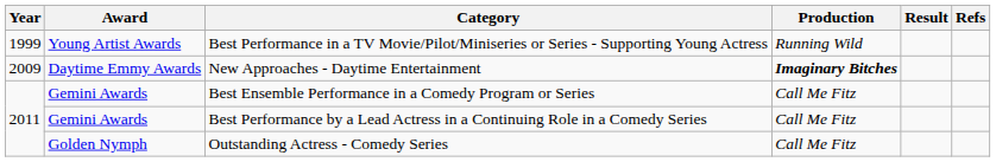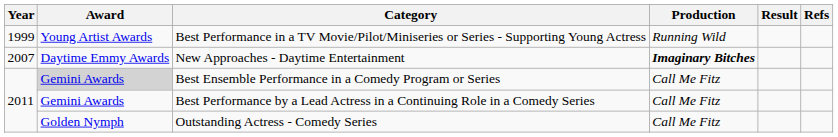 <table class="wikitable sortable">
 <tr>
 <th>Year</th>
 <th>Award</th>
 <th>Category</th>
 <th>Production</th>
 <th>Result</th>
 <th class="unsortable">Refs</th>
 </tr>
 <tr>
 <td>1999</td>
 <td><a href='#'>Young Artist Awards</a></td>
 <td>Best Performance in a TV Movie/Pilot/Miniseries or Series - Supporting Young Actress</td>
 <td><em>Running Wild</em></td>
 <td></td>
 <td></td>
 </tr>
 <tr>
-<td>2009</td>
+<td>2007</td>
 <td><a href='#'>Daytime Emmy Awards</a></td>
 <td>New Approaches - Daytime Entertainment</td>
 <td><strong><em>Imaginary Bitches</em></strong></td>
 <td></td>
 <td></td>
 </tr>
 <tr>
 <td rowspan="3">2011</td>
-<td><a href='#'>Gemini Awards</a></td>
+<td style="background: lightgrey;"><a href='#'>Gemini Awards</a></td>
 <td>Best Ensemble Performance in a Comedy Program or Series</td>
 <td><em>Call Me Fitz</em></td>
 <td></td>
 <td></td>
 </tr>
 <tr>
 <td><a href='#'>Gemini Awards</a></td>
 <td>Best Performance by a Lead Actress in a Continuing Role in a Comedy Series</td>
 <td><em>Call Me Fitz</em></td>
 <td></td>
 <td></td>
 </tr>
 <tr>
 <td><a href='#'>Golden Nymph</a></td>
 <td>Outstanding Actress - Comedy Series</td>
 <td><em>Call Me Fitz</em></td>
 <td></td>
 <td></td>
 </tr>
 </table>
